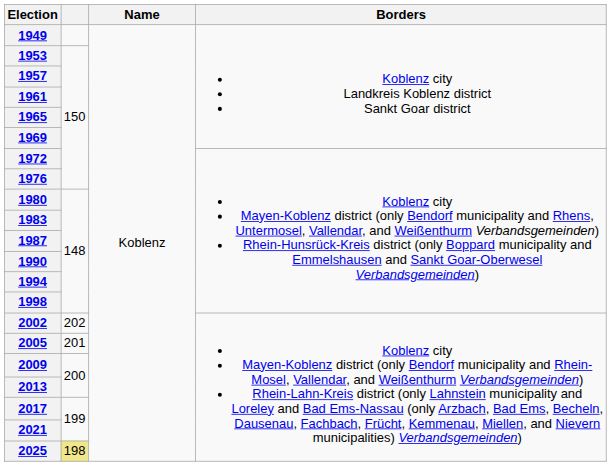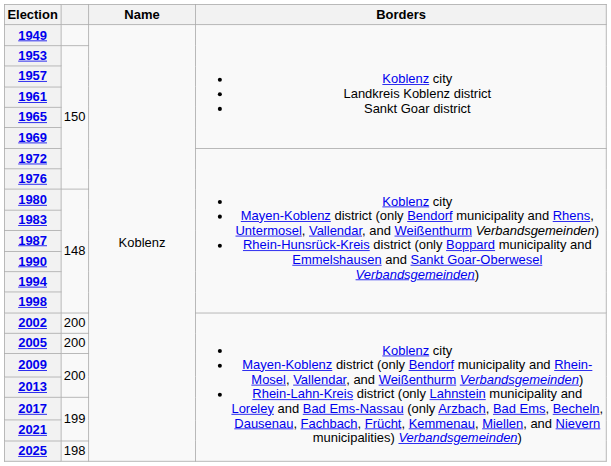 <table class=wikitable style="text-align:center">
 <tr>
 <th>Election</th>
 <th></th>
 <th width=125px>Name</th>
 <th width=500px>Borders</th>
 </tr>
 <tr>
 <th><a href='#'>1949</a></th>
 <td></td>
 <td rowspan=21>Koblenz</td>
 <td rowspan=6><br><ul><li><a href='#'>Koblenz</a> city</li><li>Landkreis Koblenz district</li><li>Sankt Goar district</li></ul></td>
 </tr>
 <tr>
 <th><a href='#'>1953</a></th>
 <td rowspan=7>150</td>
 </tr>
 <tr>
 <th><a href='#'>1957</a></th>
 </tr>
 <tr>
 <th><a href='#'>1961</a></th>
 </tr>
 <tr>
 <th><a href='#'>1965</a></th>
 </tr>
 <tr>
 <th><a href='#'>1969</a></th>
 </tr>
 <tr>
 <th><a href='#'>1972</a></th>
 <td rowspan=8><br><ul><li><a href='#'>Koblenz</a> city</li><li><a href='#'>Mayen-Koblenz</a> district (only <a href='#'>Bendorf</a> municipality and <a href='#'>Rhens</a>, <a href='#'>Untermosel</a>, <a href='#'>Vallendar</a>, and <a href='#'>Weißenthurm</a> <em>Verbandsgemeinden</em>)</li><li><a href='#'>Rhein-Hunsrück-Kreis</a> district (only <a href='#'>Boppard</a> municipality and <a href='#'>Emmelshausen</a> and <a href='#'>Sankt Goar-Oberwesel</a> <em><a href='#'>Verbandsgemeinden</a></em>)</li></ul></td>
 </tr>
 <tr>
 <th><a href='#'>1976</a></th>
 </tr>
 <tr>
 <th><a href='#'>1980</a></th>
 <td rowspan=6>148</td>
 </tr>
 <tr>
 <th><a href='#'>1983</a></th>
 </tr>
 <tr>
 <th><a href='#'>1987</a></th>
 </tr>
 <tr>
 <th><a href='#'>1990</a></th>
 </tr>
 <tr>
 <th><a href='#'>1994</a></th>
 </tr>
 <tr>
 <th><a href='#'>1998</a></th>
 </tr>
 <tr>
 <th><a href='#'>2002</a></th>
-<td>202</td>
+<td>200</td>
 <td rowspan=7><br><ul><li><a href='#'>Koblenz</a> city</li><li><a href='#'>Mayen-Koblenz</a> district (only <a href='#'>Bendorf</a> municipality and <a href='#'>Rhein-Mosel</a>, <a href='#'>Vallendar</a>, and <a href='#'>Weißenthurm</a> <em><a href='#'>Verbandsgemeinden</a></em>)</li><li><a href='#'>Rhein-Lahn-Kreis</a> district (only <a href='#'>Lahnstein</a> municipality and <a href='#'>Loreley</a> and <a href='#'>Bad Ems-Nassau</a> (only <a href='#'>Arzbach</a>, <a href='#'>Bad Ems</a>, <a href='#'>Becheln</a>, <a href='#'>Dausenau</a>, <a href='#'>Fachbach</a>, <a href='#'>Frücht</a>, <a href='#'>Kemmenau</a>, <a href='#'>Miellen</a>, and <a href='#'>Nievern</a> municipalities) <em><a href='#'>Verbandsgemeinden</a></em>)</li></ul></td>
 </tr>
 <tr>
 <th><a href='#'>2005</a></th>
-<td>201</td>
+<td>200</td>
 </tr>
 <tr>
 <th><a href='#'>2009</a></th>
 <td rowspan=2>200</td>
 </tr>
 <tr>
 <th><a href='#'>2013</a></th>
 </tr>
 <tr>
 <th><a href='#'>2017</a></th>
 <td rowspan=2>199</td>
 </tr>
 <tr>
 <th><a href='#'>2021</a></th>
 </tr>
 <tr>
 <th><a href='#'>2025</a></th>
-<td style="background: khaki;">198</td>
+<td>198</td>
 </tr>
 </table>
